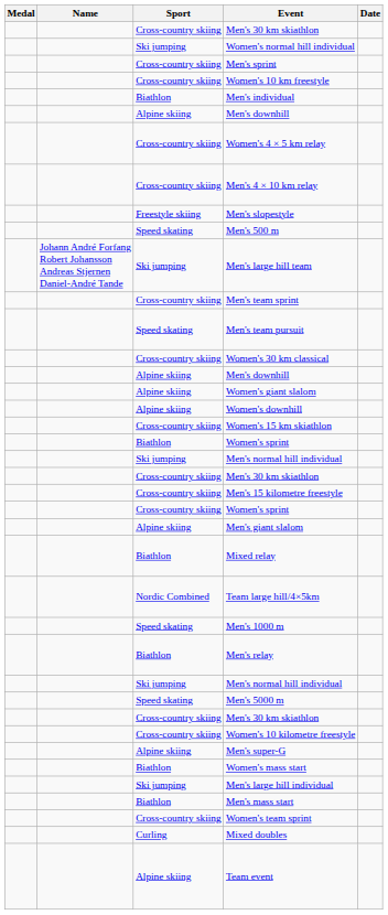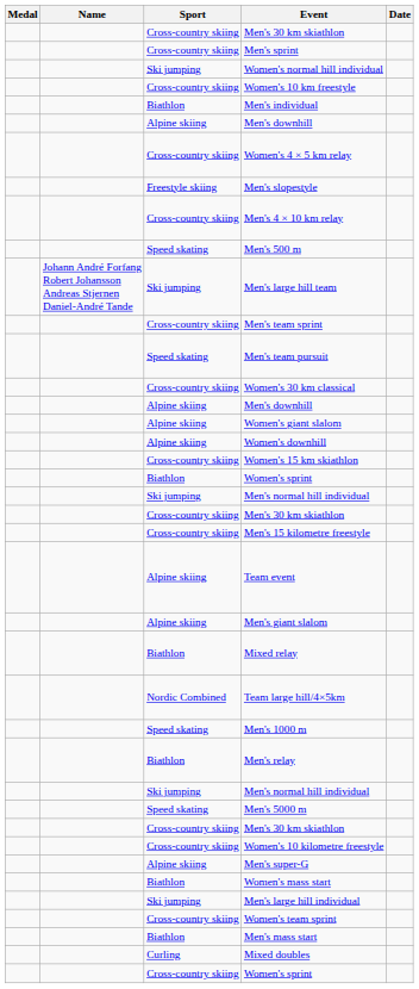 <table class="wikitable sortable" style="font-size:95%;">
 <tr>
 <th>Medal</th>
 <th>Name</th>
 <th>Sport</th>
 <th>Event</th>
 <th>Date</th>
 </tr>
 <tr>
 <td></td>
 <td></td>
 <td><a href='#'>Cross-country skiing</a></td>
 <td><a href='#'>Men's 30 km skiathlon</a></td>
 <td></td>
 </tr>
 <tr>
 <td></td>
 <td></td>
-<td><a href='#'>Ski jumping</a></td>
-<td><a href='#'>Women's normal hill individual</a></td>
+<td><a href='#'>Cross-country skiing</a></td>
+<td><a href='#'>Men's sprint</a></td>
 <td></td>
 </tr>
 <tr>
 <td></td>
 <td></td>
-<td><a href='#'>Cross-country skiing</a></td>
-<td><a href='#'>Men's sprint</a></td>
+<td><a href='#'>Ski jumping</a></td>
+<td><a href='#'>Women's normal hill individual</a></td>
 <td></td>
 </tr>
 <tr>
 <td></td>
 <td></td>
 <td><a href='#'>Cross-country skiing</a></td>
 <td><a href='#'>Women's 10 km freestyle</a></td>
 <td></td>
 </tr>
 <tr>
 <td></td>
 <td></td>
 <td><a href='#'>Biathlon</a></td>
 <td><a href='#'>Men's individual</a></td>
 <td></td>
 </tr>
 <tr>
 <td></td>
 <td></td>
 <td><a href='#'>Alpine skiing</a></td>
 <td><a href='#'>Men's downhill</a></td>
 <td></td>
 </tr>
 <tr>
 <td></td>
 <td> <br>  <br>  <br> </td>
 <td><a href='#'>Cross-country skiing</a></td>
 <td><a href='#'>Women's 4 × 5 km relay</a></td>
 <td></td>
 </tr>
 <tr>
 <td></td>
-<td> <br>  <br>  <br> </td>
-<td><a href='#'>Cross-country skiing</a></td>
-<td><a href='#'>Men's 4 × 10 km relay</a></td>
+<td></td>
+<td><a href='#'>Freestyle skiing</a></td>
+<td><a href='#'>Men's slopestyle</a></td>
 <td></td>
 </tr>
 <tr>
 <td></td>
-<td></td>
-<td><a href='#'>Freestyle skiing</a></td>
-<td><a href='#'>Men's slopestyle</a></td>
+<td> <br>  <br>  <br> </td>
+<td><a href='#'>Cross-country skiing</a></td>
+<td><a href='#'>Men's 4 × 10 km relay</a></td>
 <td></td>
 </tr>
 <tr>
 <td></td>
 <td></td>
 <td><a href='#'>Speed skating</a></td>
 <td><a href='#'>Men's 500 m</a></td>
 <td></td>
 </tr>
 <tr>
 <td></td>
 <td><a href='#'>Johann André Forfang</a><br><a href='#'>Robert Johansson</a><br><a href='#'>Andreas Stjernen</a><br><a href='#'>Daniel-André Tande</a></td>
 <td><a href='#'>Ski jumping</a></td>
 <td><a href='#'>Men's large hill team</a></td>
 <td></td>
 </tr>
 <tr>
 <td></td>
 <td><br></td>
 <td><a href='#'>Cross-country skiing</a></td>
 <td><a href='#'>Men's team sprint</a></td>
 <td></td>
 </tr>
 <tr>
 <td></td>
 <td> <br>  <br>  <br> </td>
 <td><a href='#'>Speed skating</a></td>
 <td><a href='#'>Men's team pursuit</a></td>
 <td></td>
 </tr>
 <tr>
 <td></td>
 <td></td>
 <td><a href='#'>Cross-country skiing</a></td>
 <td><a href='#'>Women's 30 km classical</a></td>
 <td></td>
 </tr>
 <tr>
 <td></td>
 <td></td>
 <td><a href='#'>Alpine skiing</a></td>
 <td><a href='#'>Men's downhill</a></td>
 <td></td>
 </tr>
 <tr>
 <td></td>
 <td></td>
 <td><a href='#'>Alpine skiing</a></td>
 <td><a href='#'>Women's giant slalom</a></td>
 <td></td>
 </tr>
 <tr>
 <td></td>
 <td></td>
 <td><a href='#'>Alpine skiing</a></td>
 <td><a href='#'>Women's downhill</a></td>
 <td></td>
 </tr>
 <tr>
 <td></td>
 <td></td>
 <td><a href='#'>Cross-country skiing</a></td>
 <td><a href='#'>Women's 15 km skiathlon</a></td>
 <td></td>
 </tr>
 <tr>
 <td></td>
 <td></td>
 <td><a href='#'>Biathlon</a></td>
 <td><a href='#'>Women's sprint</a></td>
 <td></td>
 </tr>
 <tr>
 <td></td>
 <td></td>
 <td><a href='#'>Ski jumping</a></td>
 <td><a href='#'>Men's normal hill individual</a></td>
 <td></td>
 </tr>
 <tr>
 <td></td>
 <td></td>
 <td><a href='#'>Cross-country skiing</a></td>
 <td><a href='#'>Men's 30 km skiathlon</a></td>
 <td></td>
 </tr>
 <tr>
 <td></td>
 <td></td>
 <td><a href='#'>Cross-country skiing</a></td>
 <td><a href='#'>Men's 15 kilometre freestyle</a></td>
 <td></td>
 </tr>
 <tr>
 <td></td>
-<td></td>
-<td><a href='#'>Cross-country skiing</a></td>
-<td><a href='#'>Women's sprint</a></td>
+<td> <br>  <br>  <br>  <br>  <br> </td>
+<td><a href='#'>Alpine skiing</a></td>
+<td><a href='#'>Team event</a></td>
 <td></td>
 </tr>
 <tr>
 <td></td>
 <td></td>
 <td><a href='#'>Alpine skiing</a></td>
 <td><a href='#'>Men's giant slalom</a></td>
 <td></td>
 </tr>
 <tr>
 <td></td>
 <td> <br>  <br>  <br> </td>
 <td><a href='#'>Biathlon</a></td>
 <td><a href='#'>Mixed relay</a></td>
 <td></td>
 </tr>
 <tr>
 <td></td>
 <td> <br>  <br>  <br> </td>
 <td><a href='#'>Nordic Combined</a></td>
 <td><a href='#'>Team large hill/4×5km</a></td>
 <td></td>
 </tr>
 <tr>
 <td></td>
 <td></td>
 <td><a href='#'>Speed skating</a></td>
 <td><a href='#'>Men's 1000 m</a></td>
 <td></td>
 </tr>
 <tr>
 <td></td>
 <td> <br>  <br>  <br> </td>
 <td><a href='#'>Biathlon</a></td>
 <td><a href='#'>Men's relay</a></td>
 <td></td>
 </tr>
 <tr>
 <td></td>
 <td></td>
 <td><a href='#'>Ski jumping</a></td>
 <td><a href='#'>Men's normal hill individual</a></td>
 <td></td>
 </tr>
 <tr>
 <td></td>
 <td></td>
 <td><a href='#'>Speed skating</a></td>
 <td><a href='#'>Men's 5000 m</a></td>
 <td></td>
 </tr>
 <tr>
 <td></td>
 <td></td>
 <td><a href='#'>Cross-country skiing</a></td>
 <td><a href='#'>Men's 30 km skiathlon</a></td>
 <td></td>
 </tr>
 <tr>
 <td></td>
 <td></td>
 <td><a href='#'>Cross-country skiing</a></td>
 <td><a href='#'>Women's 10 kilometre freestyle</a></td>
 <td></td>
 </tr>
 <tr>
 <td></td>
 <td></td>
 <td><a href='#'>Alpine skiing</a></td>
 <td><a href='#'>Men's super-G</a></td>
 <td></td>
 </tr>
 <tr>
 <td></td>
 <td></td>
 <td><a href='#'>Biathlon</a></td>
 <td><a href='#'>Women's mass start</a></td>
 <td></td>
 </tr>
 <tr>
 <td></td>
 <td></td>
 <td><a href='#'>Ski jumping</a></td>
 <td><a href='#'>Men's large hill individual</a></td>
 <td></td>
 </tr>
 <tr>
 <td></td>
-<td></td>
-<td><a href='#'>Biathlon</a></td>
-<td><a href='#'>Men's mass start</a></td>
+<td> <br> </td>
+<td><a href='#'>Cross-country skiing</a></td>
+<td><a href='#'>Women's team sprint</a></td>
 <td></td>
 </tr>
 <tr>
 <td></td>
-<td> <br> </td>
-<td><a href='#'>Cross-country skiing</a></td>
-<td><a href='#'>Women's team sprint</a></td>
+<td></td>
+<td><a href='#'>Biathlon</a></td>
+<td><a href='#'>Men's mass start</a></td>
 <td></td>
 </tr>
 <tr>
 <td></td>
 <td> <br> </td>
 <td><a href='#'>Curling</a></td>
 <td><a href='#'>Mixed doubles</a></td>
 <td></td>
 </tr>
 <tr>
 <td></td>
-<td> <br>  <br>  <br>  <br>  <br> </td>
-<td><a href='#'>Alpine skiing</a></td>
-<td><a href='#'>Team event</a></td>
+<td></td>
+<td><a href='#'>Cross-country skiing</a></td>
+<td><a href='#'>Women's sprint</a></td>
 <td></td>
 </tr>
 </table>
